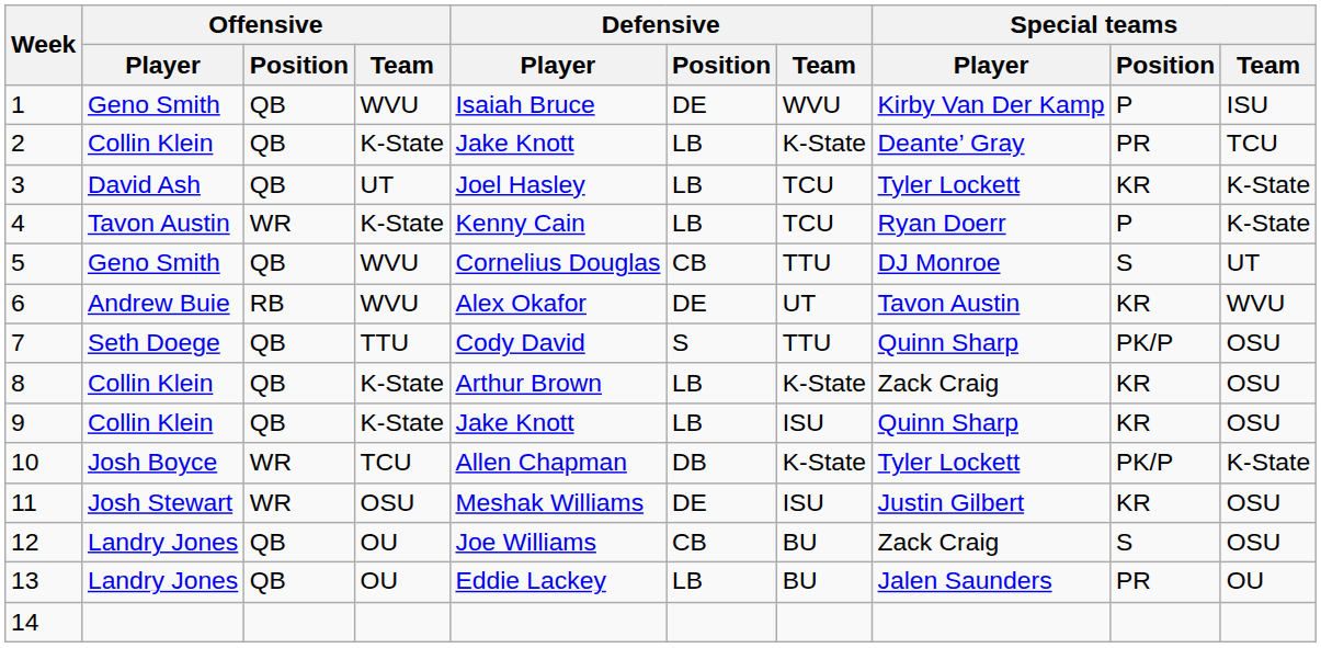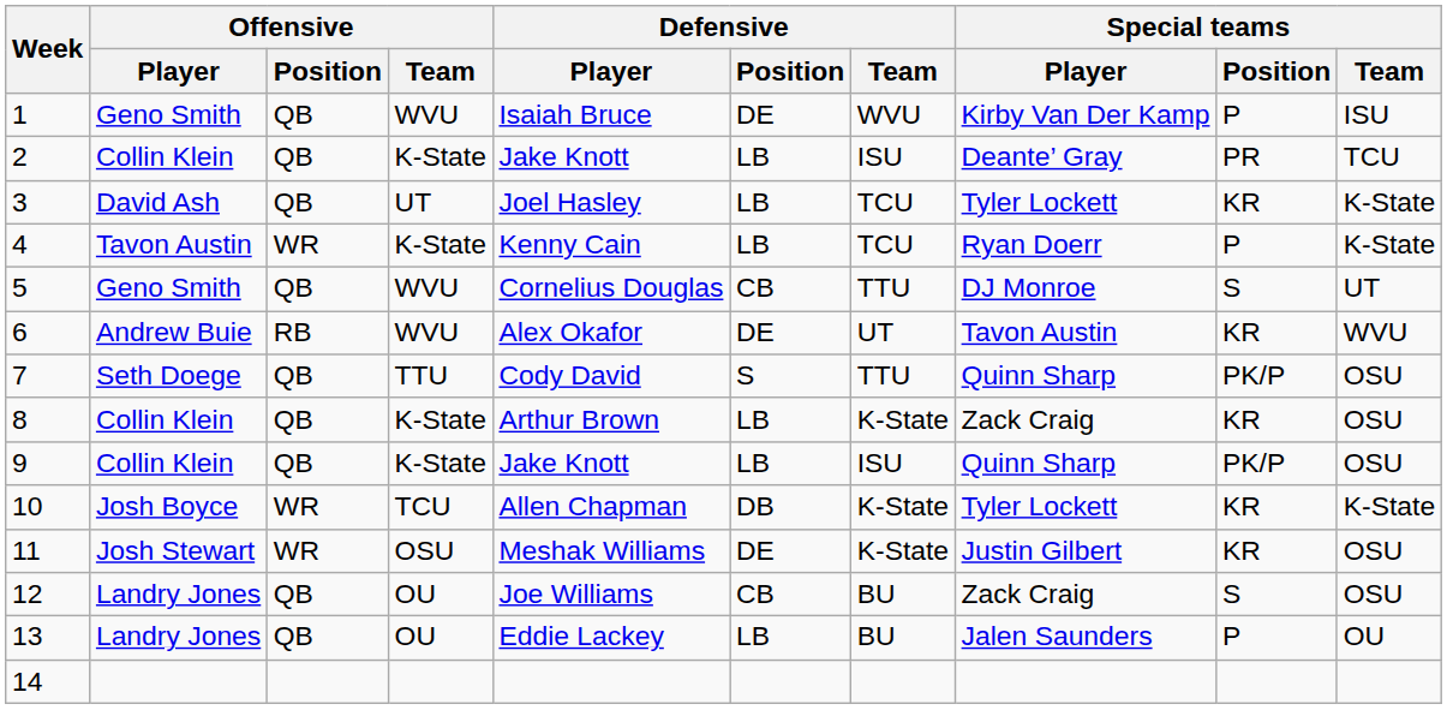 <table class="wikitable" border="1">
 <tr>
 <th rowspan="2">Week</th>
 <th colspan="3">Offensive</th>
 <th colspan="3">Defensive</th>
 <th colspan="3">Special teams</th>
 </tr>
 <tr>
 <th>Player</th>
 <th>Position</th>
 <th>Team</th>
 <th>Player</th>
 <th>Position</th>
 <th>Team</th>
 <th>Player</th>
 <th>Position</th>
 <th>Team</th>
 </tr>
 <tr>
 <td>1</td>
 <td><a href='#'>Geno Smith</a></td>
 <td>QB</td>
 <td>WVU</td>
 <td><a href='#'>Isaiah Bruce</a></td>
 <td>DE</td>
 <td>WVU</td>
 <td><a href='#'>Kirby Van Der Kamp</a></td>
 <td>P</td>
 <td>ISU</td>
 </tr>
 <tr>
 <td>2</td>
 <td><a href='#'>Collin Klein</a></td>
 <td>QB</td>
 <td>K-State</td>
 <td><a href='#'>Jake Knott</a></td>
 <td>LB</td>
-<td>K-State</td>
+<td>ISU</td>
 <td><a href='#'>Deante’ Gray</a></td>
 <td>PR</td>
 <td>TCU</td>
 </tr>
 <tr>
 <td>3</td>
 <td><a href='#'>David Ash</a></td>
 <td>QB</td>
 <td>UT</td>
 <td><a href='#'>Joel Hasley</a></td>
 <td>LB</td>
 <td>TCU</td>
 <td><a href='#'>Tyler Lockett</a></td>
 <td>KR</td>
 <td>K-State</td>
 </tr>
 <tr>
 <td>4</td>
 <td><a href='#'>Tavon Austin</a></td>
 <td>WR</td>
 <td>K-State</td>
 <td><a href='#'>Kenny Cain</a></td>
 <td>LB</td>
 <td>TCU</td>
 <td><a href='#'>Ryan Doerr</a></td>
 <td>P</td>
 <td>K-State</td>
 </tr>
 <tr>
 <td>5</td>
 <td><a href='#'>Geno Smith</a></td>
 <td>QB</td>
 <td>WVU</td>
 <td><a href='#'>Cornelius Douglas</a></td>
 <td>CB</td>
 <td>TTU</td>
 <td><a href='#'>DJ Monroe</a></td>
 <td>S</td>
 <td>UT</td>
 </tr>
 <tr>
 <td>6</td>
 <td><a href='#'>Andrew Buie</a></td>
 <td>RB</td>
 <td>WVU</td>
 <td><a href='#'>Alex Okafor</a></td>
 <td>DE</td>
 <td>UT</td>
 <td><a href='#'>Tavon Austin</a></td>
 <td>KR</td>
 <td>WVU</td>
 </tr>
 <tr>
 <td>7</td>
 <td><a href='#'>Seth Doege</a></td>
 <td>QB</td>
 <td>TTU</td>
 <td><a href='#'>Cody David</a></td>
 <td>S</td>
 <td>TTU</td>
 <td><a href='#'>Quinn Sharp</a></td>
 <td>PK/P</td>
 <td>OSU</td>
 </tr>
 <tr>
 <td>8</td>
 <td><a href='#'>Collin Klein</a></td>
 <td>QB</td>
 <td>K-State</td>
 <td><a href='#'>Arthur Brown</a></td>
 <td>LB</td>
 <td>K-State</td>
 <td>Zack Craig</td>
 <td>KR</td>
 <td>OSU</td>
 </tr>
 <tr>
 <td>9</td>
 <td><a href='#'>Collin Klein</a></td>
 <td>QB</td>
 <td>K-State</td>
 <td><a href='#'>Jake Knott</a></td>
 <td>LB</td>
 <td>ISU</td>
 <td><a href='#'>Quinn Sharp</a></td>
-<td>KR</td>
+<td>PK/P</td>
 <td>OSU</td>
 </tr>
 <tr>
 <td>10</td>
 <td><a href='#'>Josh Boyce</a></td>
 <td>WR</td>
 <td>TCU</td>
 <td><a href='#'>Allen Chapman</a></td>
 <td>DB</td>
 <td>K-State</td>
 <td><a href='#'>Tyler Lockett</a></td>
-<td>PK/P</td>
+<td>KR</td>
 <td>K-State</td>
 </tr>
 <tr>
 <td>11</td>
 <td><a href='#'>Josh Stewart</a></td>
 <td>WR</td>
 <td>OSU</td>
 <td><a href='#'>Meshak Williams</a></td>
 <td>DE</td>
-<td>ISU</td>
+<td>K-State</td>
 <td><a href='#'>Justin Gilbert</a></td>
 <td>KR</td>
 <td>OSU</td>
 </tr>
 <tr>
 <td>12</td>
 <td><a href='#'>Landry Jones</a></td>
 <td>QB</td>
 <td>OU</td>
 <td><a href='#'>Joe Williams</a></td>
 <td>CB</td>
 <td>BU</td>
 <td>Zack Craig</td>
 <td>S</td>
 <td>OSU</td>
 </tr>
 <tr>
 <td>13</td>
 <td><a href='#'>Landry Jones</a></td>
 <td>QB</td>
 <td>OU</td>
 <td><a href='#'>Eddie Lackey</a></td>
 <td>LB</td>
 <td>BU</td>
 <td><a href='#'>Jalen Saunders</a></td>
-<td>PR</td>
+<td>P</td>
 <td>OU</td>
 </tr>
 <tr>
 <td>14</td>
 <td></td>
 <td></td>
 <td></td>
 <td></td>
 <td></td>
 <td></td>
 <td></td>
 <td></td>
 <td></td>
 </tr>
 </table>
